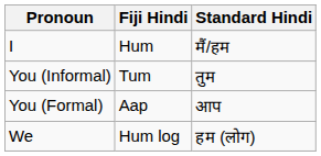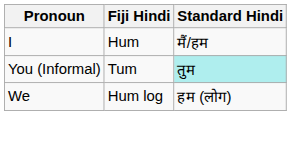 <table class="wikitable">
 <tr>
 <th>Pronoun</th>
 <th>Fiji Hindi</th>
 <th>Standard Hindi</th>
 </tr>
 <tr>
 <td>I</td>
 <td>Hum</td>
 <td>मैं/हम</td>
 </tr>
 <tr>
 <td>You (Informal)</td>
 <td>Tum</td>
-<td>तुम</td>
-</tr>
-<tr>
-<td>You (Formal)</td>
-<td>Aap</td>
-<td>आप</td>
+<td style="background: paleturquoise;">तुम</td>
 </tr>
 <tr>
 <td>We</td>
 <td>Hum log</td>
 <td>हम (लोग)</td>
 </tr>
 </table>
